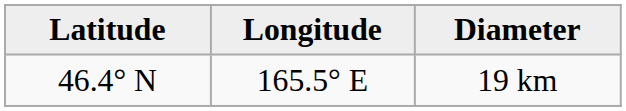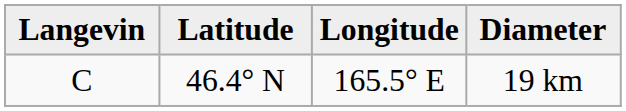 <table class="wikitable">
 <tr>
+<th width="25%" style="background:#eeeeee;">Langevin</th>
 <th width="25%" style="background:#eeeeee;">Latitude</th>
 <th width="25%" style="background:#eeeeee;">Longitude</th>
 <th width="25%" style="background:#eeeeee;">Diameter</th>
 </tr>
 <tr>
+<td align="center">C</td>
 <td align="center">46.4° N</td>
 <td align="center">165.5° E</td>
 <td align="center">19 km</td>
 </tr>
 </table>
